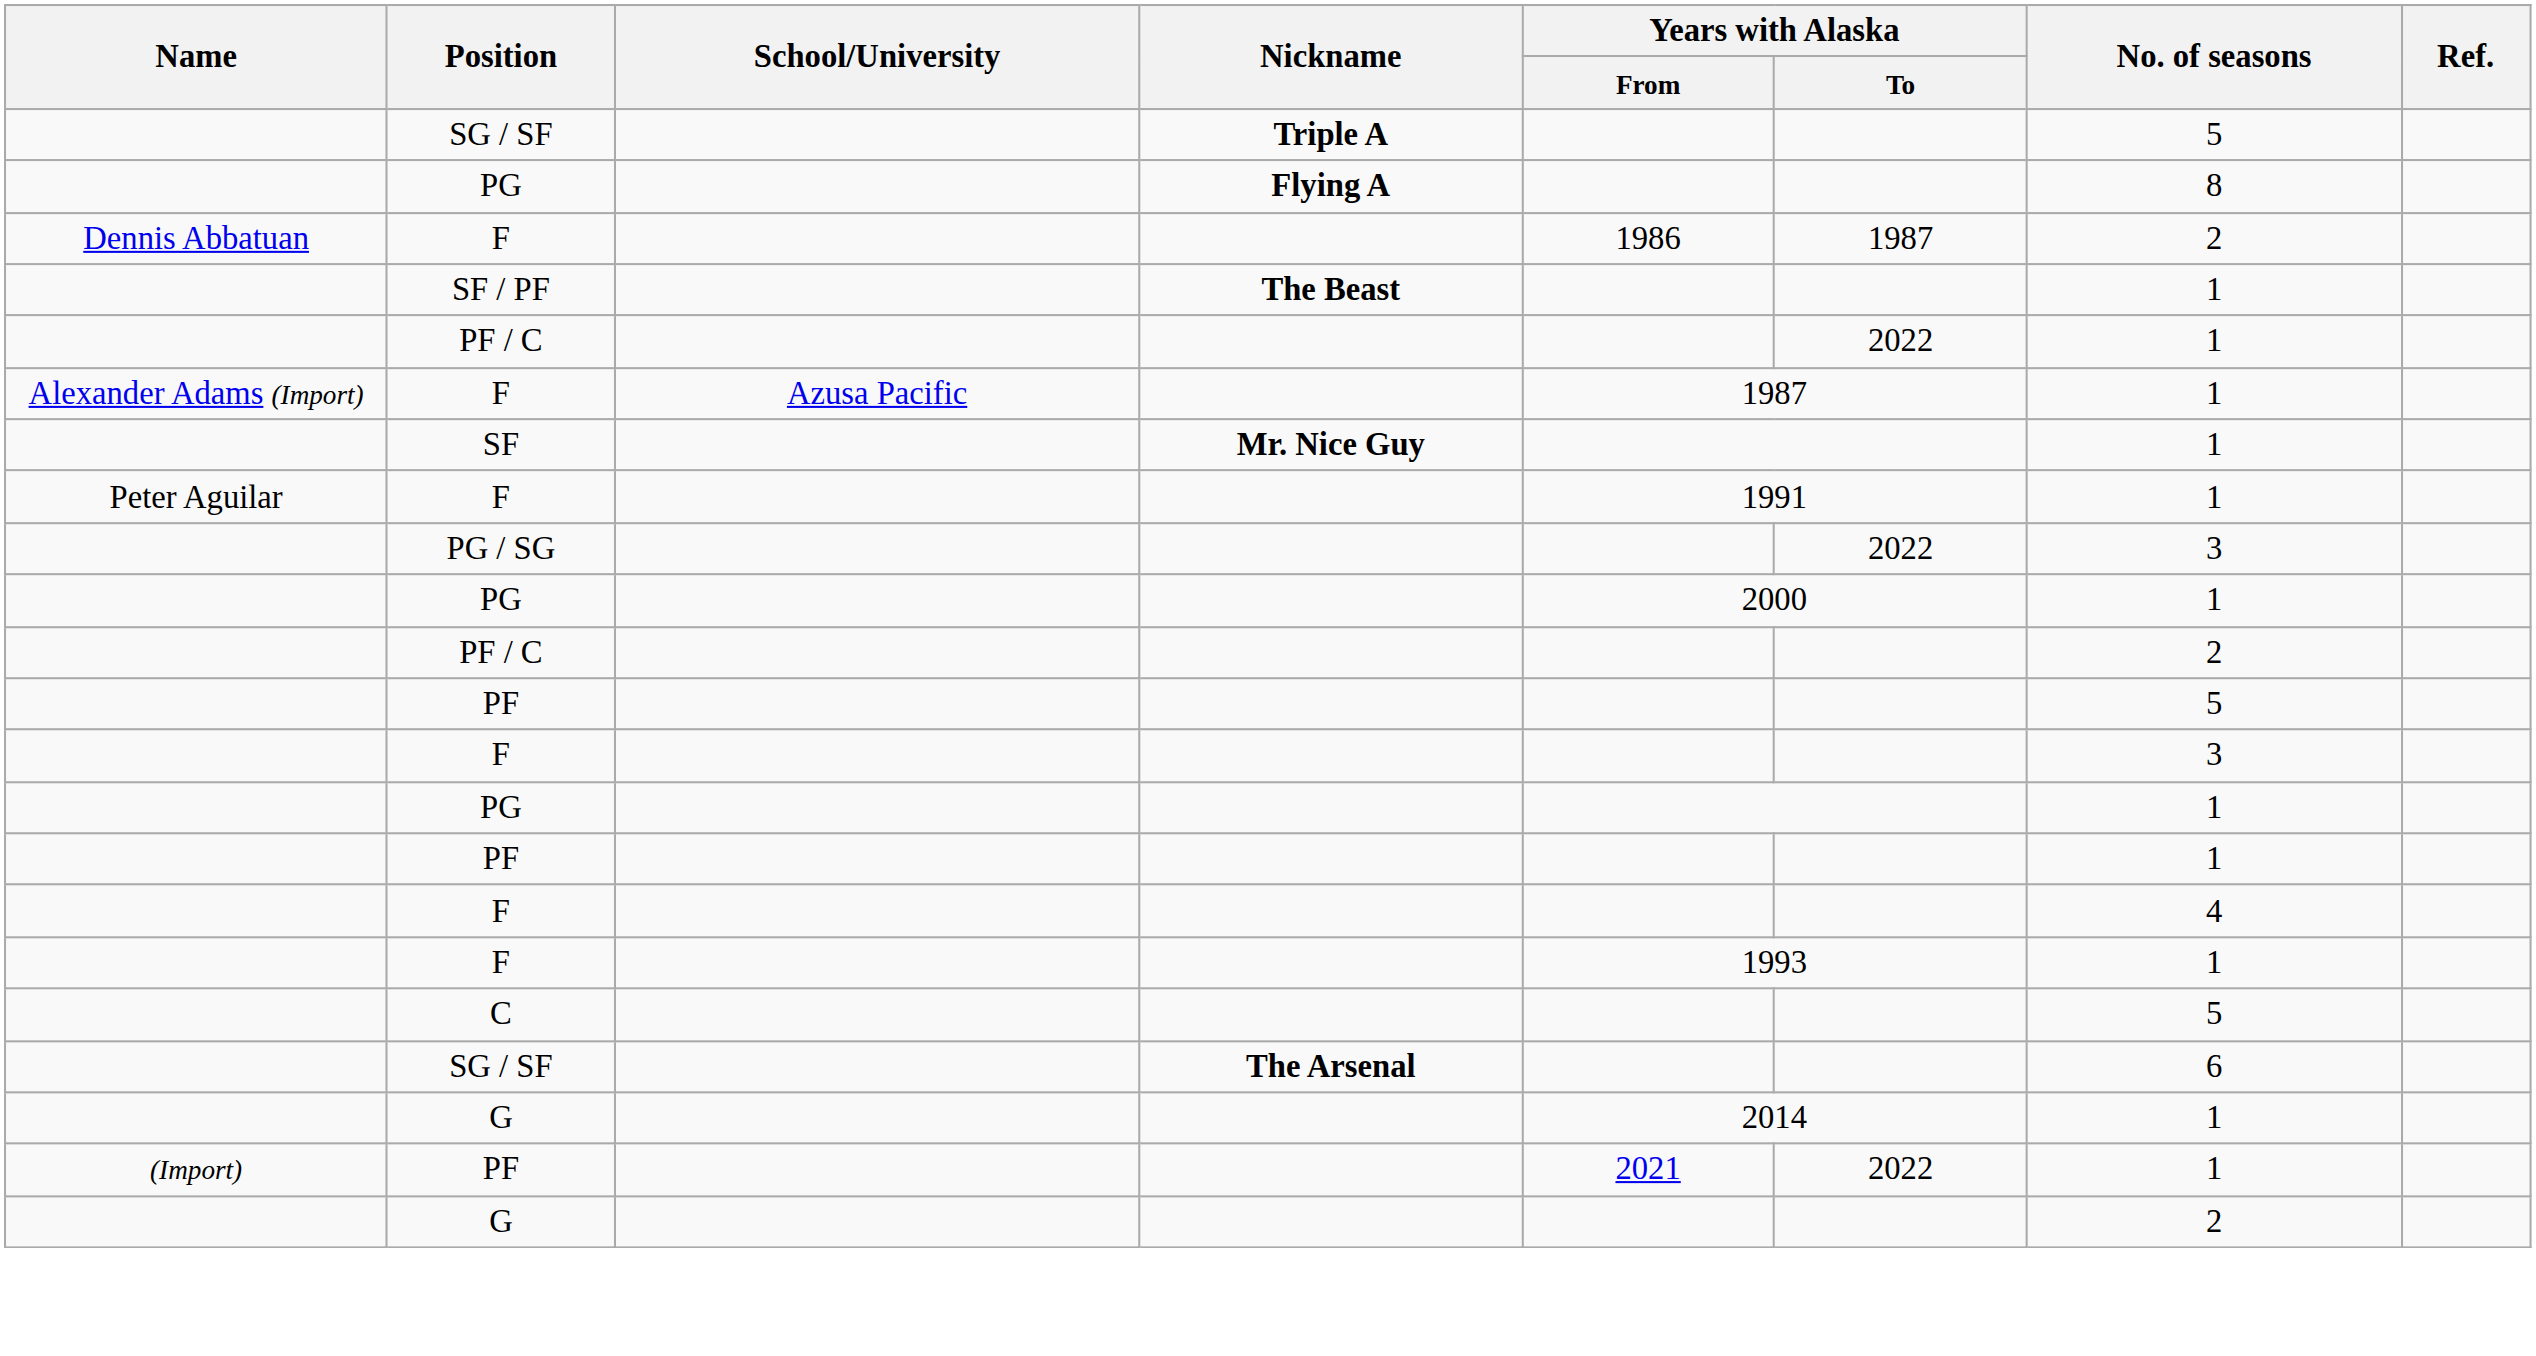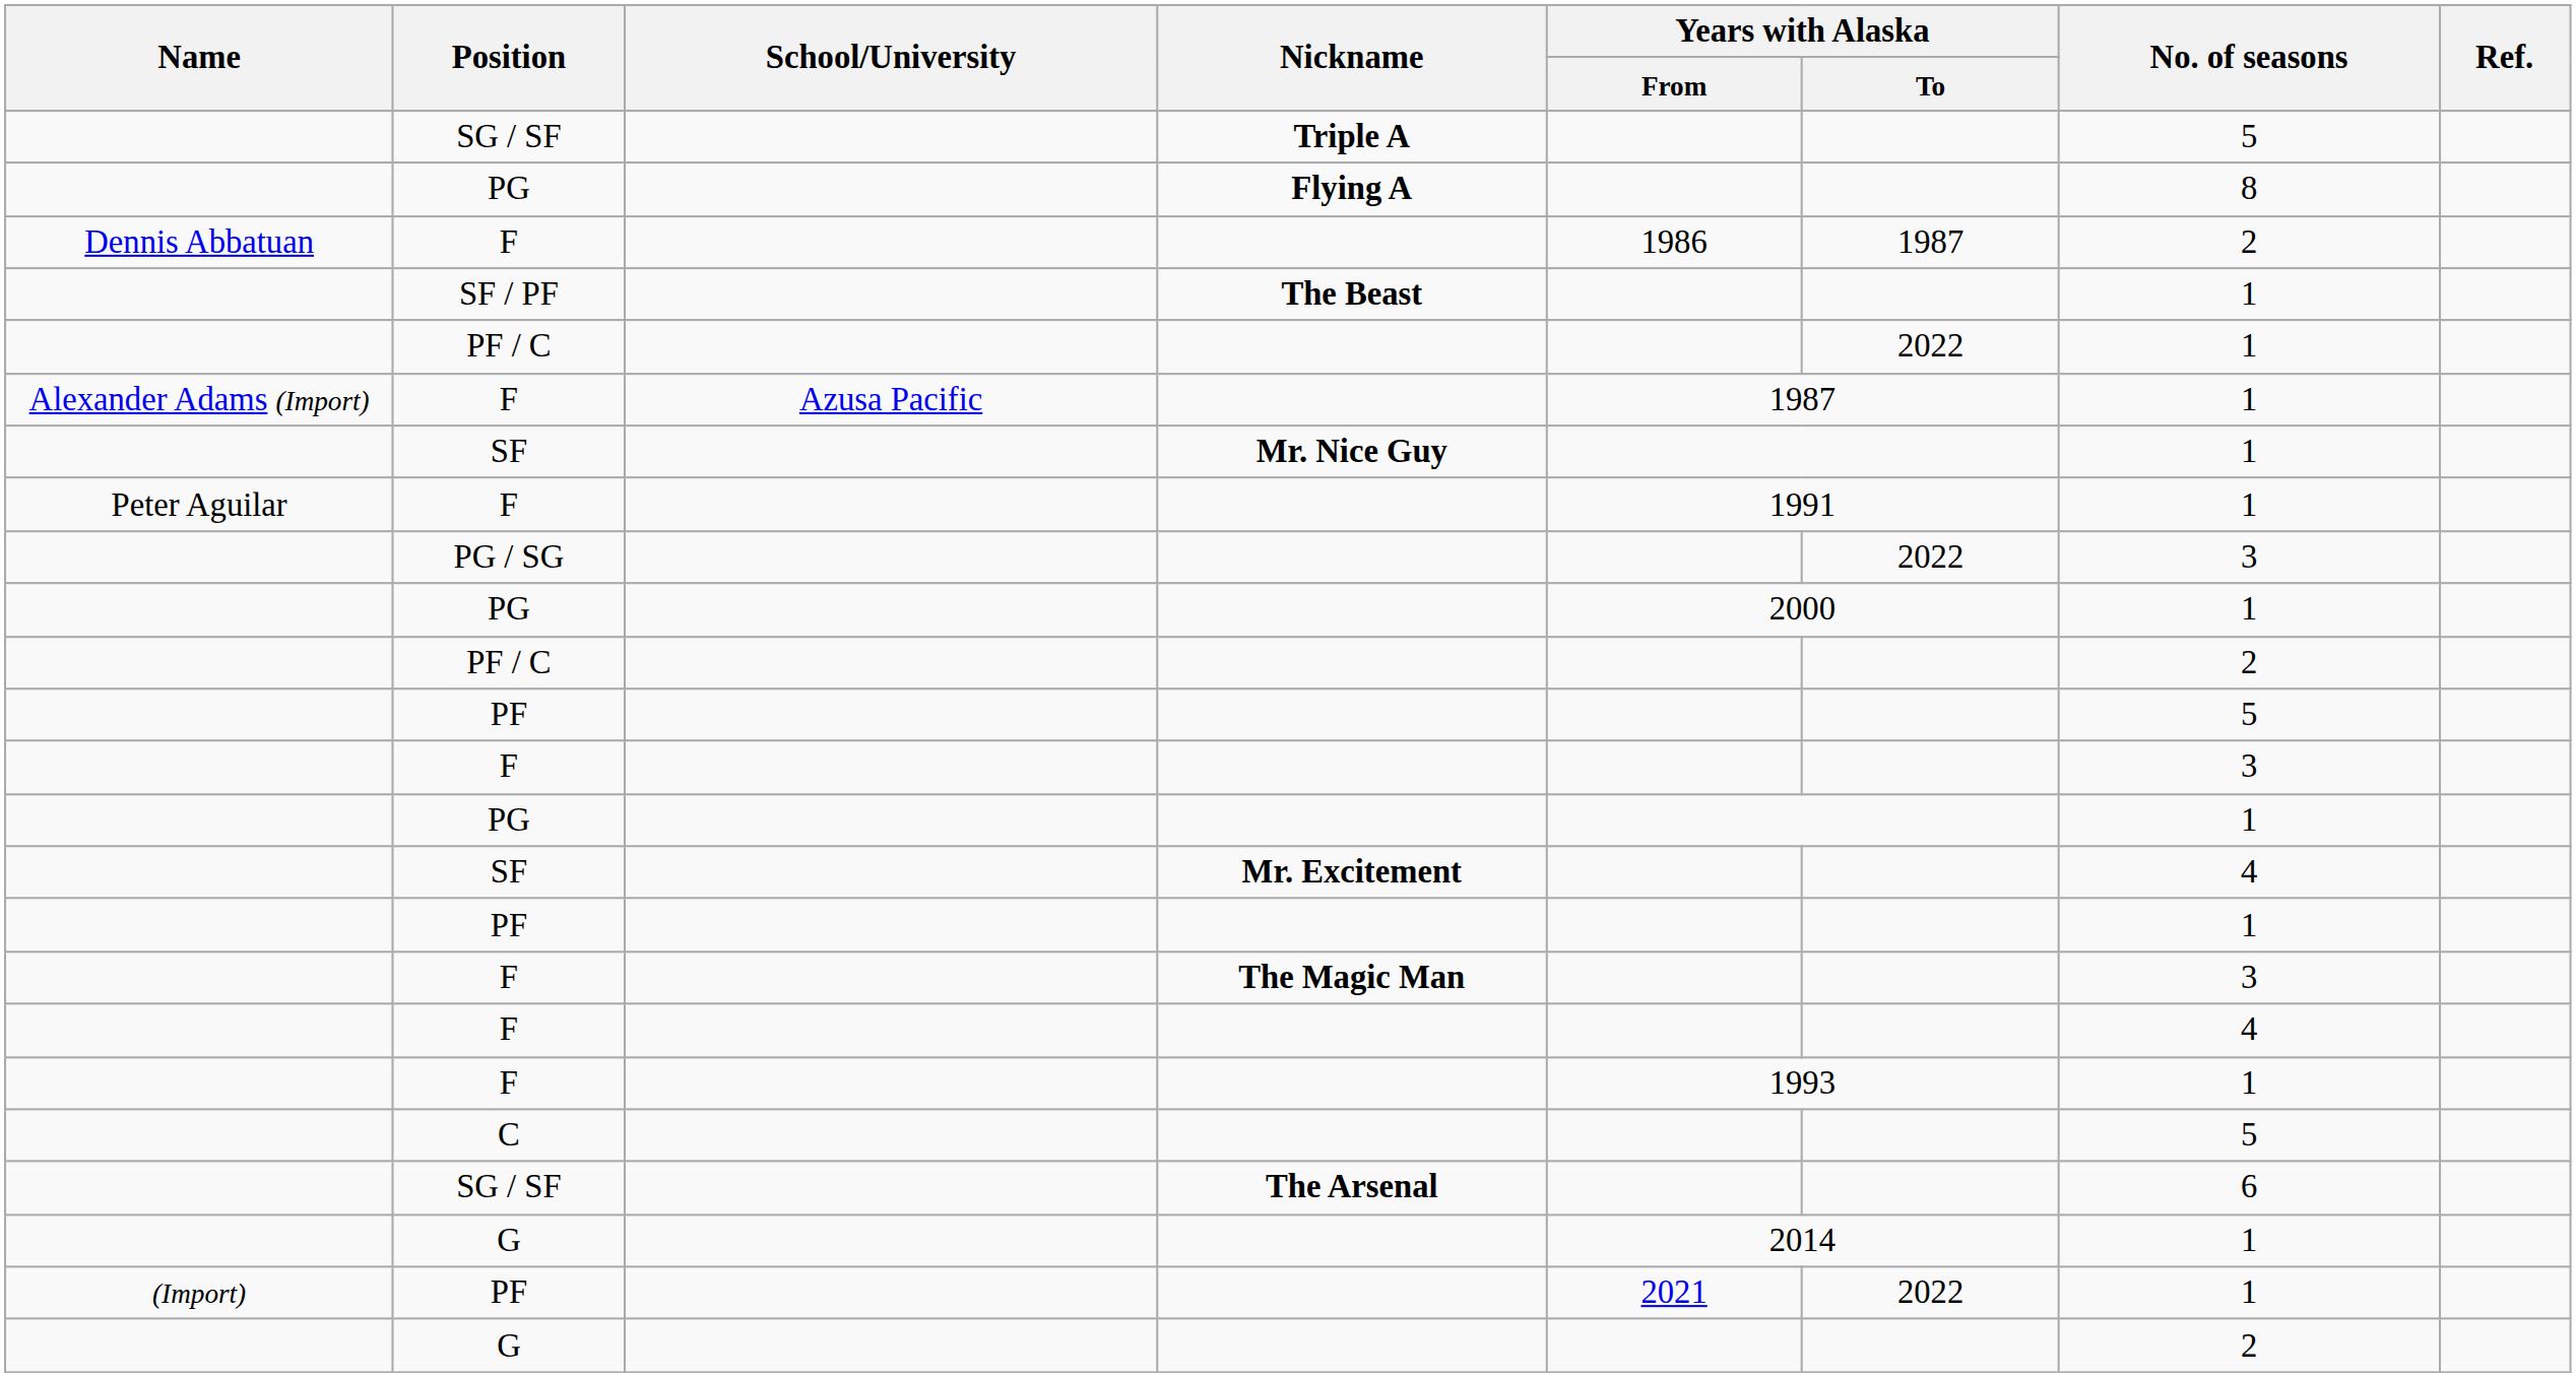 <table class="wikitable sortable" style="text-align:center" width="98%">
 <tr>
 <th style="width:180px;" rowspan="2">Name</th>
 <th rowspan="2">Position</th>
 <th style="width:250px;" rowspan="2">School/University</th>
 <th style="width:180px;" rowspan="2">Nickname</th>
 <th style="width:180px; text-align:center;" colspan="2">Years with Alaska</th>
 <th rowspan="2">No. of seasons</th>
 <th rowspan="2"; class=unsortable>Ref.</th>
 </tr>
 <tr>
 <th style="width:10%; text-align:center;"><small>From</small></th>
 <th style="width:10%; text-align:center;"><small>To</small></th>
 </tr>
 <tr>
 <td></td>
 <td>SG / SF</td>
 <td></td>
 <td><strong>Triple A</strong></td>
 <td></td>
 <td></td>
 <td>5</td>
 <td></td>
 </tr>
 <tr>
 <td></td>
 <td>PG</td>
 <td></td>
 <td><strong>Flying A</strong></td>
 <td></td>
 <td></td>
 <td>8</td>
 <td></td>
 </tr>
 <tr>
 <td><a href='#'>Dennis Abbatuan</a></td>
 <td>F</td>
 <td></td>
 <td></td>
 <td>1986</td>
 <td>1987</td>
 <td>2</td>
 <td></td>
 </tr>
 <tr>
 <td></td>
 <td>SF / PF</td>
 <td></td>
 <td><strong>The Beast</strong></td>
 <td></td>
 <td></td>
 <td>1</td>
 <td></td>
 </tr>
 <tr>
 <td></td>
 <td>PF / C</td>
 <td></td>
 <td></td>
 <td></td>
 <td>2022</td>
 <td>1</td>
 <td></td>
 </tr>
 <tr>
 <td><a href='#'>Alexander Adams</a> <small><em>(Import)</em></small></td>
 <td>F</td>
 <td><a href='#'>Azusa Pacific</a></td>
 <td></td>
 <td colspan="2">1987</td>
 <td>1</td>
 <td></td>
 </tr>
 <tr>
 <td></td>
 <td>SF</td>
 <td></td>
 <td><strong>Mr. Nice Guy</strong></td>
 <td colspan="2"></td>
 <td>1</td>
 <td></td>
 </tr>
 <tr>
 <td>Peter Aguilar</td>
 <td>F</td>
 <td></td>
 <td></td>
 <td colspan="2">1991</td>
 <td>1</td>
 <td></td>
 </tr>
 <tr>
 <td><br></td>
 <td>PG / SG</td>
 <td></td>
 <td></td>
 <td></td>
 <td>2022</td>
 <td>3</td>
 <td></td>
 </tr>
 <tr>
 <td></td>
 <td>PG</td>
 <td></td>
 <td></td>
 <td colspan="2">2000</td>
 <td>1</td>
 <td></td>
 </tr>
 <tr>
 <td></td>
 <td>PF / C</td>
 <td></td>
 <td></td>
 <td></td>
 <td></td>
 <td>2</td>
 <td></td>
 </tr>
 <tr>
 <td></td>
 <td>PF</td>
 <td></td>
 <td></td>
 <td></td>
 <td></td>
 <td>5</td>
 <td></td>
 </tr>
 <tr>
 <td><br></td>
 <td>F</td>
 <td></td>
 <td></td>
 <td></td>
 <td></td>
 <td>3</td>
 <td></td>
 </tr>
 <tr>
 <td></td>
 <td>PG</td>
 <td></td>
 <td></td>
 <td colspan="2"></td>
 <td>1</td>
 <td></td>
 </tr>
 <tr>
 <td></td>
+<td>SF</td>
+<td></td>
+<td><strong>Mr. Excitement</strong></td>
+<td></td>
+<td></td>
+<td>4</td>
+<td></td>
+</tr>
+<tr>
+<td></td>
 <td>PF</td>
 <td></td>
 <td></td>
 <td></td>
 <td></td>
 <td>1</td>
+<td></td>
+</tr>
+<tr>
+<td></td>
+<td>F</td>
+<td></td>
+<td><strong>The Magic Man</strong></td>
+<td></td>
+<td></td>
+<td>3</td>
 <td></td>
 </tr>
 <tr>
 <td></td>
 <td>F</td>
 <td></td>
 <td></td>
 <td></td>
 <td></td>
 <td>4</td>
 <td></td>
 </tr>
 <tr>
 <td></td>
 <td>F</td>
 <td></td>
 <td></td>
 <td colspan="2">1993</td>
 <td>1</td>
 <td></td>
 </tr>
 <tr>
 <td><br></td>
 <td>C</td>
 <td></td>
 <td></td>
 <td></td>
 <td></td>
 <td>5</td>
 <td></td>
 </tr>
 <tr>
 <td></td>
 <td>SG / SF</td>
 <td></td>
 <td><strong>The Arsenal</strong></td>
 <td></td>
 <td></td>
 <td>6</td>
 <td></td>
 </tr>
 <tr>
 <td></td>
 <td>G</td>
 <td></td>
 <td></td>
 <td colspan="2">2014</td>
 <td>1</td>
 <td></td>
 </tr>
 <tr>
 <td> <small><em>(Import)</em></small></td>
 <td>PF</td>
 <td></td>
 <td></td>
 <td><a href='#'>2021</a></td>
 <td>2022</td>
 <td>1</td>
 <td></td>
 </tr>
 <tr>
 <td></td>
 <td>G</td>
 <td></td>
 <td></td>
 <td></td>
 <td></td>
 <td>2</td>
 <td></td>
 </tr>
 </table>
